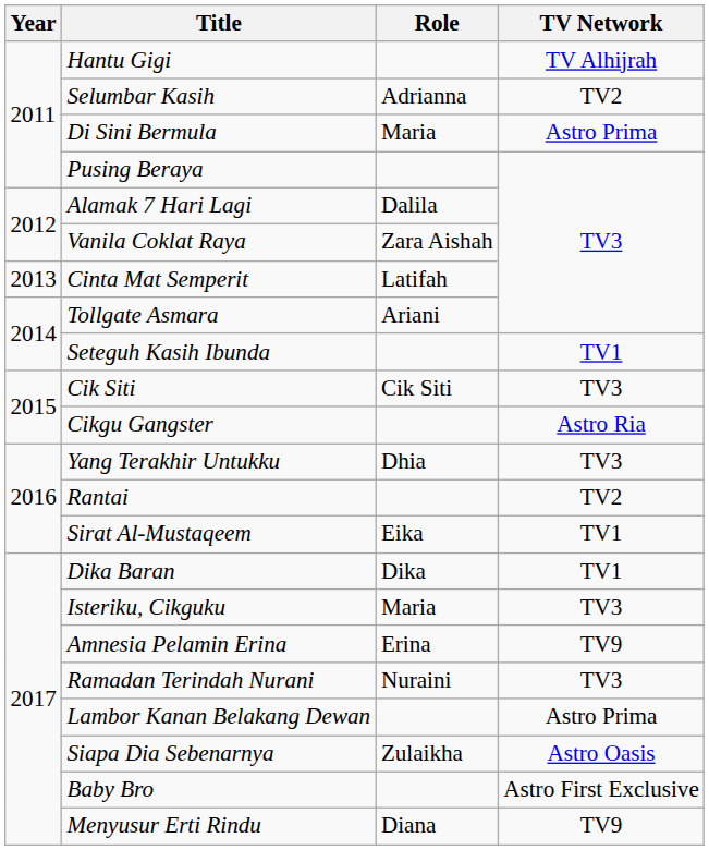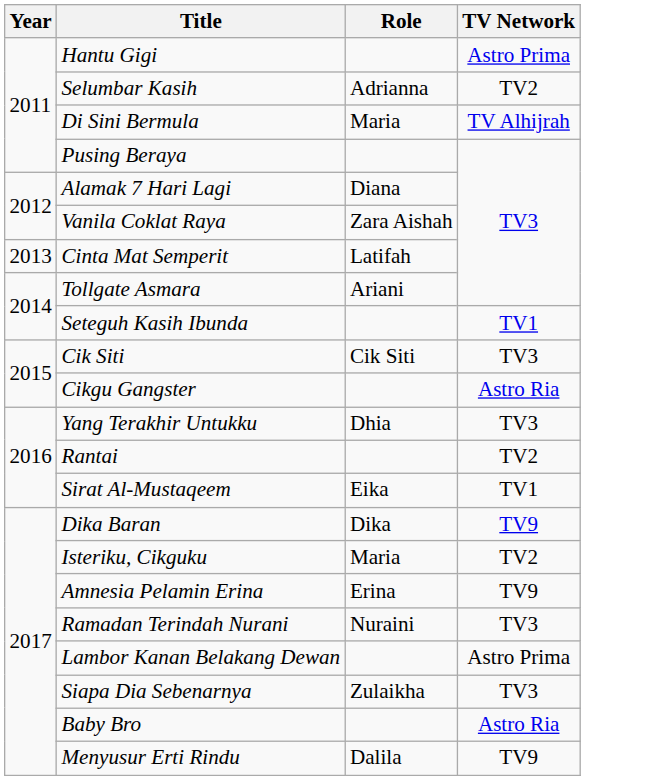 <table class="wikitable">
 <tr>
 <th>Year</th>
 <th>Title</th>
 <th>Role</th>
 <th>TV Network</th>
 </tr>
 <tr>
 <td rowspan="4">2011</td>
 <td><em>Hantu Gigi</em></td>
 <td></td>
-<td style="text-align:center;"><a href='#'>TV Alhijrah</a></td>
+<td style="text-align:center;"><a href='#'>Astro Prima</a></td>
 </tr>
 <tr>
 <td><em>Selumbar Kasih</em></td>
 <td>Adrianna</td>
 <td style="text-align:center;">TV2</td>
 </tr>
 <tr>
 <td><em>Di Sini Bermula</em></td>
 <td>Maria</td>
-<td style="text-align:center;"><a href='#'>Astro Prima</a></td>
+<td style="text-align:center;"><a href='#'>TV Alhijrah</a></td>
 </tr>
 <tr>
 <td><em>Pusing Beraya</em></td>
 <td></td>
 <td rowspan="5" style="text-align:center;"><a href='#'>TV3</a></td>
 </tr>
 <tr>
 <td rowspan="2">2012</td>
 <td><em>Alamak 7 Hari Lagi</em></td>
-<td>Dalila</td>
+<td>Diana</td>
 </tr>
 <tr>
 <td><em>Vanila Coklat Raya</em></td>
 <td>Zara Aishah</td>
 </tr>
 <tr>
 <td>2013</td>
 <td><em>Cinta Mat Semperit</em></td>
 <td>Latifah</td>
 </tr>
 <tr>
 <td rowspan="2">2014</td>
 <td><em>Tollgate Asmara</em></td>
 <td>Ariani</td>
 </tr>
 <tr>
 <td><em>Seteguh Kasih Ibunda</em></td>
 <td></td>
 <td style="text-align:center;"><a href='#'>TV1</a></td>
 </tr>
 <tr>
 <td rowspan="2">2015</td>
 <td><em>Cik Siti</em></td>
 <td>Cik Siti</td>
 <td style="text-align:center;">TV3</td>
 </tr>
 <tr>
 <td><em>Cikgu Gangster</em></td>
 <td></td>
 <td style="text-align:center;"><a href='#'>Astro Ria</a></td>
 </tr>
 <tr>
 <td rowspan="3">2016</td>
 <td><em>Yang Terakhir Untukku</em></td>
 <td>Dhia</td>
 <td style="text-align:center;">TV3</td>
 </tr>
 <tr>
 <td><em>Rantai</em></td>
 <td></td>
 <td style="text-align:center;">TV2</td>
 </tr>
 <tr>
 <td><em>Sirat Al-Mustaqeem</em></td>
 <td>Eika</td>
 <td style="text-align:center;">TV1</td>
 </tr>
 <tr>
 <td rowspan="8">2017</td>
 <td><em>Dika Baran</em></td>
 <td>Dika</td>
-<td style="text-align:center;">TV1</td>
+<td style="text-align:center;"><a href='#'>TV9</a></td>
 </tr>
 <tr>
 <td><em>Isteriku, Cikguku</em></td>
 <td>Maria</td>
-<td style="text-align:center;">TV3</td>
+<td style="text-align:center;">TV2</td>
 </tr>
 <tr>
 <td><em>Amnesia Pelamin Erina</em></td>
 <td>Erina</td>
 <td style="text-align:center;">TV9</td>
 </tr>
 <tr>
 <td><em>Ramadan Terindah Nurani</em></td>
 <td>Nuraini</td>
 <td style="text-align:center;">TV3</td>
 </tr>
 <tr>
 <td><em>Lambor Kanan Belakang Dewan</em></td>
 <td></td>
 <td style="text-align:center;">Astro Prima</td>
 </tr>
 <tr>
 <td><em>Siapa Dia Sebenarnya</em></td>
 <td>Zulaikha</td>
-<td style="text-align:center;"><a href='#'>Astro Oasis</a></td>
+<td style="text-align:center;">TV3</td>
 </tr>
 <tr>
 <td><em>Baby Bro</em></td>
 <td></td>
-<td style="text-align:center;">Astro First Exclusive</td>
+<td style="text-align:center;"><a href='#'>Astro Ria</a></td>
 </tr>
 <tr>
 <td><em>Menyusur Erti Rindu</em></td>
-<td>Diana</td>
+<td>Dalila</td>
 <td style="text-align:center;">TV9</td>
 </tr>
 <tr>
 </tr>
 </table>
